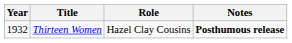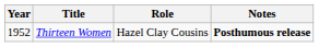 <table class="wikitable sortable">
 <tr>
 <th>Year</th>
 <th>Title</th>
 <th>Role</th>
 <th class="unsortable">Notes</th>
 </tr>
 <tr>
-<td>1932</td>
+<td>1952</td>
 <td><em><a href='#'>Thirteen Women</a></em></td>
 <td>Hazel Clay Cousins</td>
 <td><strong>Posthumous release</strong></td>
 </tr>
 </table>
